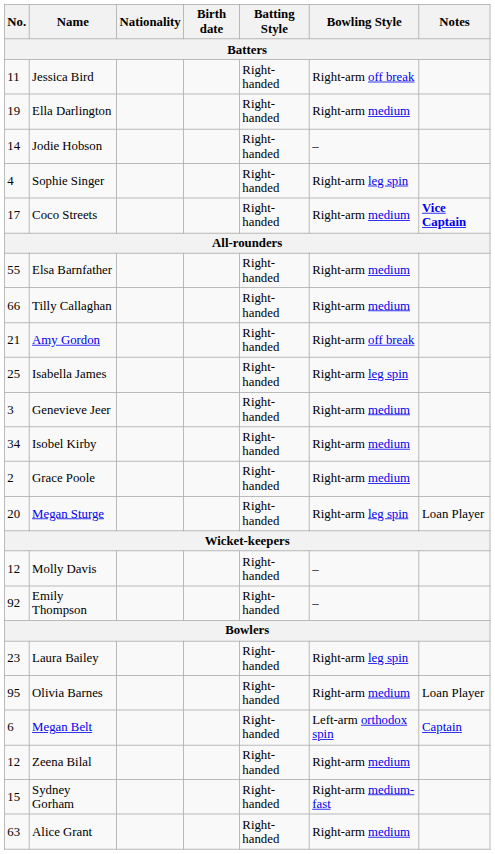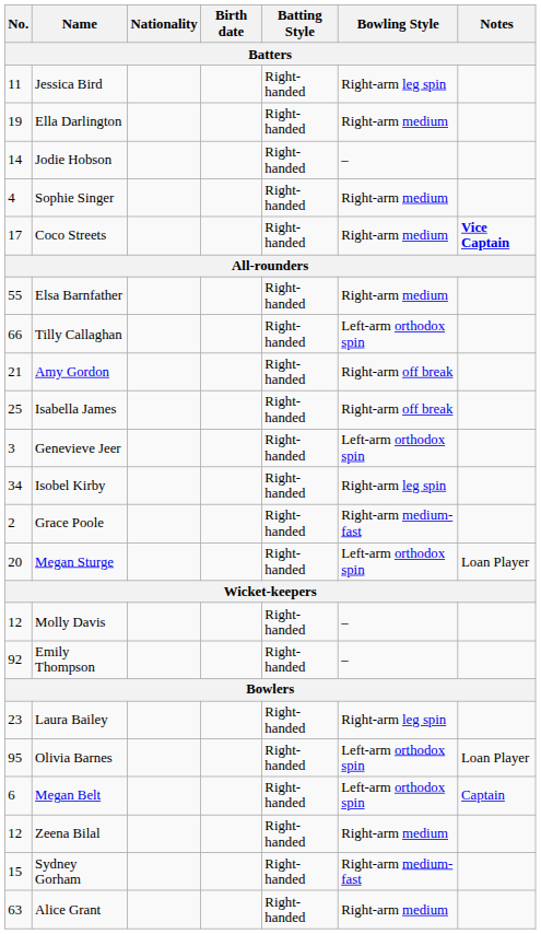 <table class="wikitable">
 <tr>
 <th>No.</th>
 <th>Name</th>
 <th>Nationality</th>
 <th>Birth date</th>
 <th>Batting Style</th>
 <th>Bowling Style</th>
 <th>Notes</th>
 </tr>
 <tr>
 <th colspan="7">Batters</th>
 </tr>
 <tr>
 <td>11</td>
 <td>Jessica Bird</td>
 <td></td>
 <td></td>
 <td>Right-handed</td>
-<td>Right-arm <a href='#'>off break</a></td>
+<td>Right-arm <a href='#'>leg spin</a></td>
 <td></td>
 </tr>
 <tr>
 <td>19</td>
 <td>Ella Darlington</td>
 <td></td>
 <td></td>
 <td>Right-handed</td>
 <td>Right-arm <a href='#'>medium</a></td>
 <td></td>
 </tr>
 <tr>
 <td>14</td>
 <td>Jodie Hobson</td>
 <td></td>
 <td></td>
 <td>Right-handed</td>
 <td>–</td>
 <td></td>
 </tr>
 <tr>
 <td>4</td>
 <td>Sophie Singer</td>
 <td></td>
 <td></td>
 <td>Right-handed</td>
-<td>Right-arm <a href='#'>leg spin</a></td>
+<td>Right-arm <a href='#'>medium</a></td>
 <td></td>
 </tr>
 <tr>
 <td>17</td>
 <td>Coco Streets</td>
 <td></td>
 <td></td>
 <td>Right-handed</td>
 <td>Right-arm <a href='#'>medium</a></td>
 <td><strong><a href='#'>Vice Captain</a></strong></td>
 </tr>
 <tr>
 <th colspan="7">All-rounders</th>
 </tr>
 <tr>
 <td>55</td>
 <td>Elsa Barnfather</td>
 <td></td>
 <td></td>
 <td>Right-handed</td>
 <td>Right-arm <a href='#'>medium</a></td>
 <td></td>
 </tr>
 <tr>
 <td>66</td>
 <td>Tilly Callaghan</td>
 <td></td>
 <td></td>
 <td>Right-handed</td>
-<td>Right-arm <a href='#'>medium</a></td>
+<td>Left-arm <a href='#'>orthodox spin</a></td>
 <td></td>
 </tr>
 <tr>
 <td>21</td>
 <td><a href='#'>Amy Gordon</a></td>
 <td></td>
 <td></td>
 <td>Right-handed</td>
 <td>Right-arm <a href='#'>off break</a></td>
 <td></td>
 </tr>
 <tr>
 <td>25</td>
 <td>Isabella James</td>
 <td></td>
 <td></td>
 <td>Right-handed</td>
-<td>Right-arm <a href='#'>leg spin</a></td>
+<td>Right-arm <a href='#'>off break</a></td>
 <td></td>
 </tr>
 <tr>
 <td>3</td>
 <td>Genevieve Jeer</td>
 <td></td>
 <td></td>
 <td>Right-handed</td>
-<td>Right-arm <a href='#'>medium</a></td>
+<td>Left-arm <a href='#'>orthodox spin</a></td>
 <td></td>
 </tr>
 <tr>
 <td>34</td>
 <td>Isobel Kirby</td>
 <td></td>
 <td></td>
 <td>Right-handed</td>
-<td>Right-arm <a href='#'>medium</a></td>
+<td>Right-arm <a href='#'>leg spin</a></td>
 <td></td>
 </tr>
 <tr>
 <td>2</td>
 <td>Grace Poole</td>
 <td></td>
 <td></td>
 <td>Right-handed</td>
-<td>Right-arm <a href='#'>medium</a></td>
+<td>Right-arm <a href='#'>medium-fast</a></td>
 <td></td>
 </tr>
 <tr>
 <td>20</td>
 <td><a href='#'>Megan Sturge</a></td>
 <td></td>
 <td></td>
 <td>Right-handed</td>
-<td>Right-arm <a href='#'>leg spin</a></td>
+<td>Left-arm <a href='#'>orthodox spin</a></td>
 <td>Loan Player</td>
 </tr>
 <tr>
 <th colspan="7">Wicket-keepers</th>
 </tr>
 <tr>
 <td>12</td>
 <td>Molly Davis</td>
 <td></td>
 <td></td>
 <td>Right-handed</td>
 <td>–</td>
 <td></td>
 </tr>
 <tr>
 <td>92</td>
 <td>Emily Thompson</td>
 <td></td>
 <td></td>
 <td>Right-handed</td>
 <td>–</td>
 <td></td>
 </tr>
 <tr>
 <th colspan="7">Bowlers</th>
 </tr>
 <tr>
 <td>23</td>
 <td>Laura Bailey</td>
 <td></td>
 <td></td>
 <td>Right-handed</td>
 <td>Right-arm <a href='#'>leg spin</a></td>
 <td></td>
 </tr>
 <tr>
 <td>95</td>
 <td>Olivia Barnes</td>
 <td></td>
 <td></td>
 <td>Right-handed</td>
-<td>Right-arm <a href='#'>medium</a></td>
+<td>Left-arm <a href='#'>orthodox spin</a></td>
 <td>Loan Player</td>
 </tr>
 <tr>
 <td>6</td>
 <td><a href='#'>Megan Belt</a></td>
 <td></td>
 <td></td>
 <td>Right-handed</td>
 <td>Left-arm <a href='#'>orthodox spin</a></td>
 <td><a href='#'>Captain</a></td>
 </tr>
 <tr>
 <td>12</td>
 <td>Zeena Bilal</td>
 <td></td>
 <td></td>
 <td>Right-handed</td>
 <td>Right-arm <a href='#'>medium</a></td>
 <td></td>
 </tr>
 <tr>
 <td>15</td>
 <td>Sydney Gorham</td>
 <td></td>
 <td></td>
 <td>Right-handed</td>
 <td>Right-arm <a href='#'>medium-fast</a></td>
 <td></td>
 </tr>
 <tr>
 <td>63</td>
 <td>Alice Grant</td>
 <td></td>
 <td></td>
 <td>Right-handed</td>
 <td>Right-arm <a href='#'>medium</a></td>
 <td></td>
 </tr>
 </table>
